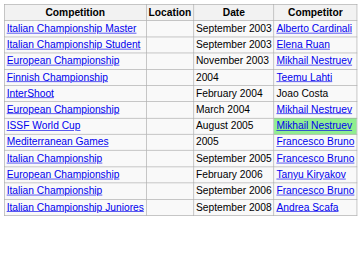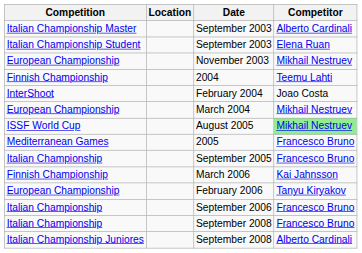 <table class="wikitable" border="1">
 <tr>
 <th>Competition</th>
 <th>Location</th>
 <th>Date</th>
 <th>Competitor</th>
 </tr>
 <tr>
 <td><a href='#'>Italian Championship Master</a></td>
 <td></td>
 <td>September 2003</td>
 <td><a href='#'>Alberto Cardinali</a></td>
 </tr>
 <tr>
 <td><a href='#'>Italian Championship Student</a></td>
 <td></td>
 <td>September 2003</td>
 <td><a href='#'>Elena Ruan</a></td>
 </tr>
 <tr>
 <td><a href='#'>European Championship</a></td>
 <td></td>
 <td>November 2003</td>
 <td><a href='#'>Mikhail Nestruev</a></td>
 </tr>
 <tr>
 <td><a href='#'>Finnish Championship</a></td>
 <td></td>
 <td>2004</td>
 <td><a href='#'>Teemu Lahti</a></td>
 </tr>
 <tr>
 <td><a href='#'>InterShoot</a></td>
 <td></td>
 <td>February 2004</td>
 <td>Joao Costa</td>
 </tr>
 <tr>
 <td><a href='#'>European Championship</a></td>
 <td></td>
 <td>March 2004</td>
 <td><a href='#'>Mikhail Nestruev</a></td>
 </tr>
 <tr>
 <td><a href='#'>ISSF World Cup</a></td>
 <td></td>
 <td>August 2005</td>
 <td style="background: lightgreen;"><a href='#'>Mikhail Nestruev</a></td>
 </tr>
 <tr>
 <td><a href='#'>Mediterranean Games</a></td>
 <td></td>
 <td>2005</td>
 <td><a href='#'>Francesco Bruno</a></td>
 </tr>
 <tr>
 <td><a href='#'>Italian Championship</a></td>
 <td></td>
 <td>September 2005</td>
 <td><a href='#'>Francesco Bruno</a></td>
 </tr>
 <tr>
+<td><a href='#'>Finnish Championship</a></td>
+<td></td>
+<td>March 2006</td>
+<td><a href='#'>Kai Jahnsson</a></td>
+</tr>
+<tr>
 <td><a href='#'>European Championship</a></td>
 <td></td>
 <td>February 2006</td>
 <td><a href='#'>Tanyu Kiryakov</a></td>
 </tr>
 <tr>
 <td><a href='#'>Italian Championship</a></td>
 <td></td>
 <td>September 2006</td>
 <td><a href='#'>Francesco Bruno</a></td>
 </tr>
 <tr>
+<td><a href='#'>Italian Championship</a></td>
+<td></td>
+<td>September 2008</td>
+<td><a href='#'>Francesco Bruno</a></td>
+</tr>
+<tr>
 <td><a href='#'>Italian Championship Juniores</a></td>
 <td></td>
 <td>September 2008</td>
-<td><a href='#'>Andrea Scafa</a></td>
+<td><a href='#'>Alberto Cardinali</a></td>
 </tr>
 </table>
